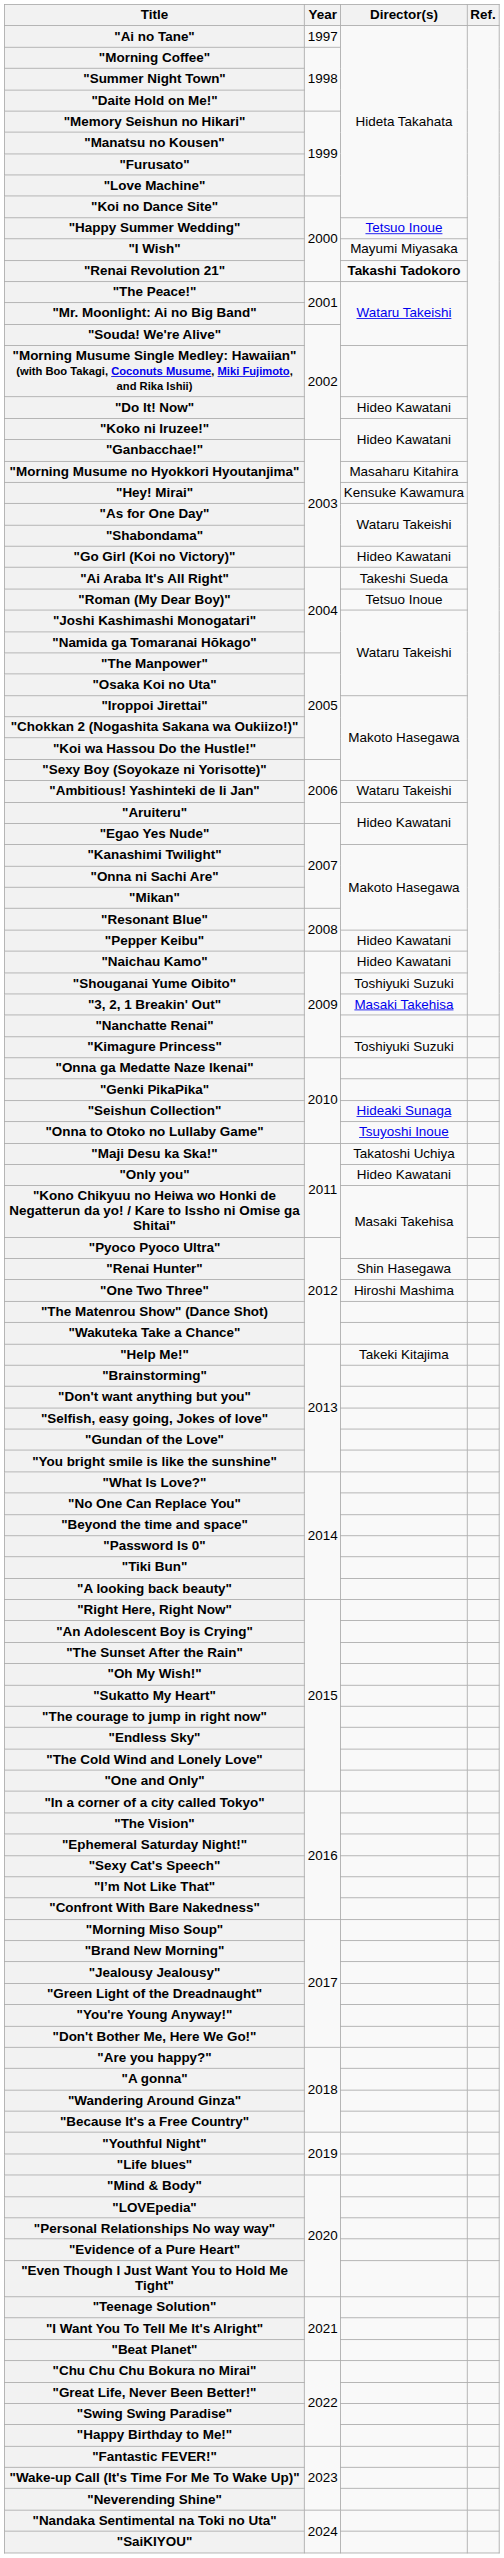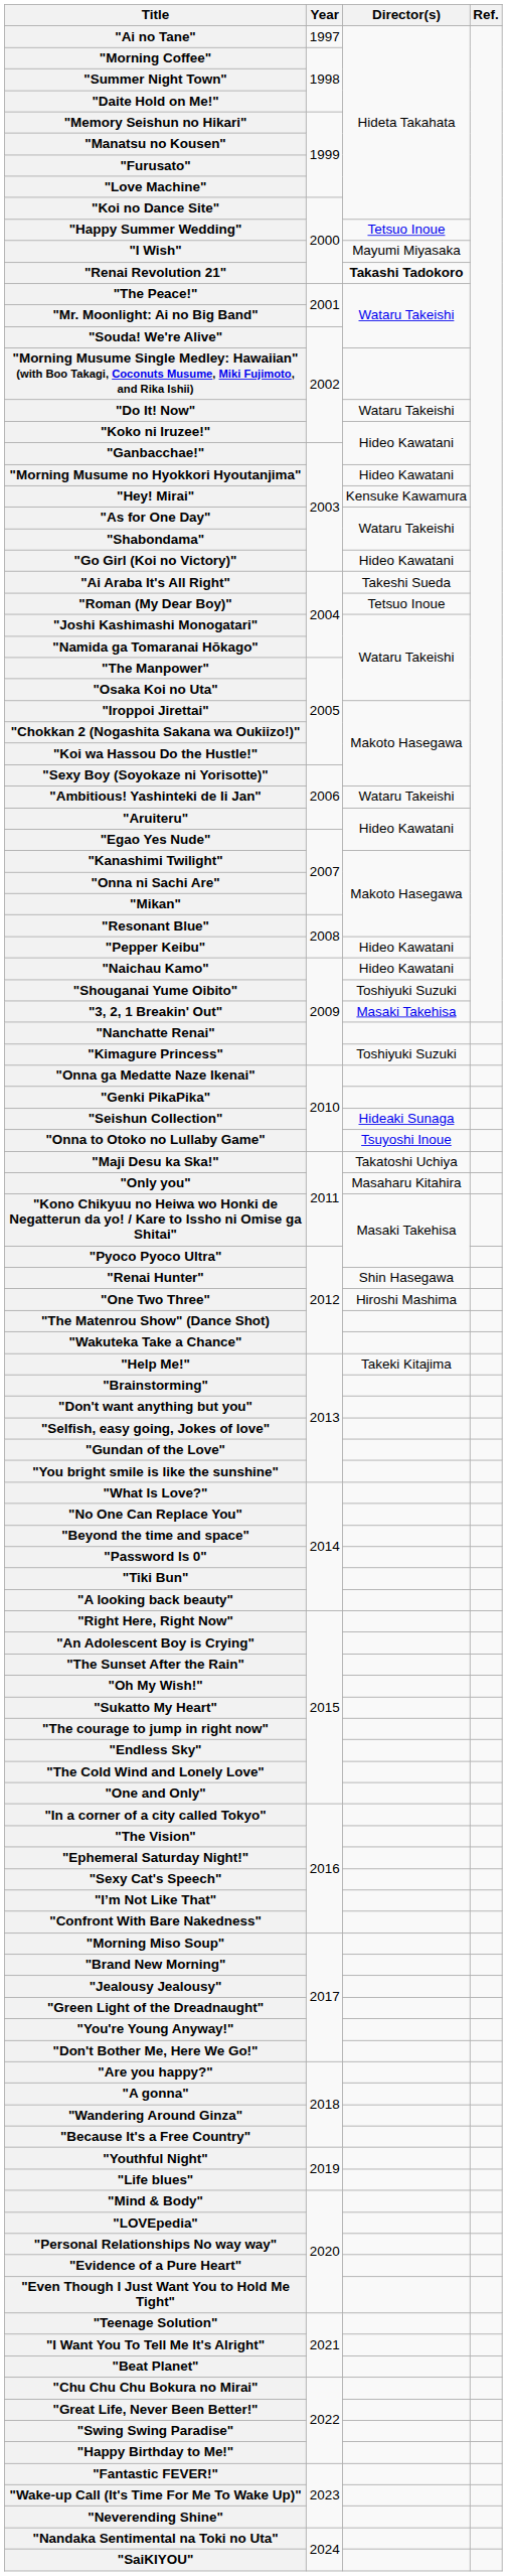 <table class="wikitable plainrowheaders" style="text-align:center;">
 <tr>
 <th width="350">Title</th>
 <th>Year</th>
 <th>Director(s)</th>
 <th>Ref.</th>
 </tr>
 <tr>
 <th scope="row">"Ai no Tane"</th>
 <td>1997</td>
 <td rowspan="9">Hideta Takahata</td>
 <td rowspan="45"></td>
 </tr>
 <tr>
 <th scope="row">"Morning Coffee"</th>
 <td rowspan="3">1998</td>
 </tr>
 <tr>
 <th scope="row">"Summer Night Town"</th>
 </tr>
 <tr>
 <th scope="row">"Daite Hold on Me!"</th>
 </tr>
 <tr>
 <th scope="row">"Memory Seishun no Hikari"</th>
 <td rowspan="4">1999</td>
 </tr>
 <tr>
 <th scope="row">"Manatsu no Kousen"</th>
 </tr>
 <tr>
 <th scope="row">"Furusato"</th>
 </tr>
 <tr>
 <th scope="row">"Love Machine"</th>
 </tr>
 <tr>
 <th scope="row">"Koi no Dance Site"</th>
 <td rowspan="4">2000</td>
 </tr>
 <tr>
 <th scope="row">"Happy Summer Wedding"</th>
 <td align="center"><a href='#'>Tetsuo Inoue</a></td>
 </tr>
 <tr>
 <th scope="row">"I Wish"</th>
 <td align="center">Mayumi Miyasaka</td>
 </tr>
 <tr>
 <th scope="row">"Renai Revolution 21"</th>
 <td align="center"><strong>Takashi Tadokoro</strong></td>
 </tr>
 <tr>
 <th scope="row">"The Peace!"</th>
 <td rowspan="2">2001</td>
 <td rowspan="3"><a href='#'>Wataru Takeishi</a></td>
 </tr>
 <tr>
 <th scope="row">"Mr. Moonlight: Ai no Big Band"</th>
 </tr>
 <tr>
 <th scope="row">"Souda! We're Alive"</th>
 <td rowspan="4">2002</td>
 </tr>
 <tr>
 <th scope="row">"Morning Musume Single Medley: Hawaiian"<br><small>(with Boo Takagi, <a href='#'>Coconuts Musume</a>, <a href='#'>Miki Fujimoto</a>, and Rika Ishii)</small></th>
 <td align="center"></td>
 </tr>
 <tr>
 <th scope="row">"Do It! Now"</th>
-<td align="center">Hideo Kawatani</td>
+<td align="center">Wataru Takeishi</td>
 </tr>
 <tr>
 <th scope="row">"Koko ni Iruzee!"</th>
 <td rowspan="2">Hideo Kawatani</td>
 </tr>
 <tr>
 <th scope="row">"Ganbacchae!"</th>
 <td rowspan="6">2003</td>
 </tr>
 <tr>
 <th scope="row">"Morning Musume no Hyokkori Hyoutanjima"</th>
-<td align="center">Masaharu Kitahira</td>
+<td align="center">Hideo Kawatani</td>
 </tr>
 <tr>
 <th scope="row">"Hey! Mirai"</th>
 <td align="center">Kensuke Kawamura</td>
 </tr>
 <tr>
 <th scope="row">"As for One Day"</th>
 <td rowspan="2">Wataru Takeishi</td>
 </tr>
 <tr>
 <th scope="row">"Shabondama"</th>
 </tr>
 <tr>
 <th scope="row">"Go Girl (Koi no Victory)"</th>
 <td align="center">Hideo Kawatani</td>
 </tr>
 <tr>
 <th scope="row">"Ai Araba It's All Right"</th>
 <td rowspan="4">2004</td>
 <td align="center">Takeshi Sueda</td>
 </tr>
 <tr>
 <th scope="row">"Roman (My Dear Boy)"</th>
 <td align="center">Tetsuo Inoue</td>
 </tr>
 <tr>
 <th scope="row">"Joshi Kashimashi Monogatari"</th>
 <td rowspan="4">Wataru Takeishi</td>
 </tr>
 <tr>
 <th scope="row">"Namida ga Tomaranai Hōkago"</th>
 </tr>
 <tr>
 <th scope="row">"The Manpower"</th>
 <td rowspan="5">2005</td>
 </tr>
 <tr>
 <th scope="row">"Osaka Koi no Uta"</th>
 </tr>
 <tr>
 <th scope="row">"Iroppoi Jirettai"</th>
 <td rowspan="4">Makoto Hasegawa</td>
 </tr>
 <tr>
 <th scope="row">"Chokkan 2 (Nogashita Sakana wa Oukiizo!)"</th>
 </tr>
 <tr>
 <th scope="row">"Koi wa Hassou Do the Hustle!"</th>
 </tr>
 <tr>
 <th scope="row">"Sexy Boy (Soyokaze ni Yorisotte)"</th>
 <td rowspan="3">2006</td>
 </tr>
 <tr>
 <th scope="row">"Ambitious! Yashinteki de Ii Jan"</th>
 <td align="center">Wataru Takeishi</td>
 </tr>
 <tr>
 <th scope="row">"Aruiteru"</th>
 <td rowspan="2">Hideo Kawatani</td>
 </tr>
 <tr>
 <th scope="row">"Egao Yes Nude"</th>
 <td rowspan="4">2007</td>
 </tr>
 <tr>
 <th scope="row">"Kanashimi Twilight"</th>
 <td rowspan="4">Makoto Hasegawa</td>
 </tr>
 <tr>
 <th scope="row">"Onna ni Sachi Are"</th>
 </tr>
 <tr>
 <th scope="row">"Mikan"</th>
 </tr>
 <tr>
 <th scope="row">"Resonant Blue"</th>
 <td rowspan="2">2008</td>
 </tr>
 <tr>
 <th scope="row">"Pepper Keibu"</th>
 <td align="center">Hideo Kawatani</td>
 </tr>
 <tr>
 <th scope="row">"Naichau Kamo"</th>
 <td rowspan="5">2009</td>
 <td align="center">Hideo Kawatani</td>
 </tr>
 <tr>
 <th scope="row">"Shouganai Yume Oibito"</th>
 <td align="center">Toshiyuki Suzuki</td>
 </tr>
 <tr>
 <th scope="row">"3, 2, 1 Breakin' Out"</th>
 <td align="center"><a href='#'>Masaki Takehisa</a></td>
 </tr>
 <tr>
 <th scope="row">"Nanchatte Renai"</th>
 <td align="center"></td>
 <td align="center"></td>
 </tr>
 <tr>
 <th scope="row">"Kimagure Princess"</th>
 <td align="center">Toshiyuki Suzuki</td>
 <td align="center"></td>
 </tr>
 <tr>
 <th scope="row">"Onna ga Medatte Naze Ikenai"</th>
 <td rowspan="4">2010</td>
 <td align="center"></td>
 <td align="center"></td>
 </tr>
 <tr>
 <th scope="row">"Genki PikaPika"</th>
 <td align="center"></td>
 <td align="center"></td>
 </tr>
 <tr>
 <th scope="row">"Seishun Collection"</th>
 <td align="center"><a href='#'>Hideaki Sunaga</a></td>
 <td align="center"></td>
 </tr>
 <tr>
 <th scope="row">"Onna to Otoko no Lullaby Game"</th>
 <td align="center"><a href='#'>Tsuyoshi Inoue</a></td>
 <td align="center"></td>
 </tr>
 <tr>
 <th scope="row">"Maji Desu ka Ska!"</th>
 <td rowspan="3">2011</td>
 <td align="center">Takatoshi Uchiya</td>
 <td align="center"></td>
 </tr>
 <tr>
 <th scope="row">"Only you"</th>
-<td align="center">Hideo Kawatani</td>
+<td align="center">Masaharu Kitahira</td>
 <td align="center"></td>
 </tr>
 <tr>
 <th scope="row">"Kono Chikyuu no Heiwa wo Honki de Negatterun da yo! / Kare to Issho ni Omise ga Shitai"</th>
 <td rowspan="2">Masaki Takehisa</td>
 <td align="center"></td>
 </tr>
 <tr>
 <th scope="row">"Pyoco Pyoco Ultra"</th>
 <td rowspan="5">2012</td>
 <td align="center"></td>
 </tr>
 <tr>
 <th scope="row">"Renai Hunter"</th>
 <td align="center">Shin Hasegawa</td>
 <td align="center"></td>
 </tr>
 <tr>
 <th scope="row">"One Two Three"</th>
 <td aligh="center">Hiroshi Mashima</td>
 <td align="center"></td>
 </tr>
 <tr>
 <th scope="row">"The Matenrou Show" (Dance Shot)</th>
 <td aligh="center"></td>
 <td align="center"></td>
 </tr>
 <tr>
 <th scope="row">"Wakuteka Take a Chance"</th>
 <td aligh="center"></td>
 <td align="center"></td>
 </tr>
 <tr>
 <th scope="row">"Help Me!"</th>
 <td rowspan="6">2013</td>
 <td align="center">Takeki Kitajima</td>
 <td align="center"></td>
 </tr>
 <tr>
 <th scope="row">"Brainstorming"</th>
 <td align="center"></td>
 <td align="center"></td>
 </tr>
 <tr>
 <th scope="row">"Don't want anything but you"</th>
 <td align="center"></td>
 <td align="center"></td>
 </tr>
 <tr>
 <th scope="row">"Selfish, easy going, Jokes of love"</th>
 <td align="center"></td>
 <td align="center"></td>
 </tr>
 <tr>
 <th scope="row">"Gundan of the Love"</th>
 <td align="center"></td>
 <td align="center"></td>
 </tr>
 <tr>
 <th scope="row">"You bright smile is like the sunshine"</th>
 <td align="center"></td>
 <td align="center"></td>
 </tr>
 <tr>
 <th scope="row">"What Is Love?"</th>
 <td rowspan="6">2014</td>
 <td align="center"></td>
 <td align="center"></td>
 </tr>
 <tr>
 <th scope="row">"No One Can Replace You"</th>
 <td align="center"></td>
 <td align="center"></td>
 </tr>
 <tr>
 <th scope="row">"Beyond the time and space"</th>
 <td align="center"></td>
 <td align="center"></td>
 </tr>
 <tr>
 <th scope="row">"Password Is 0"</th>
 <td align="center"></td>
 <td align="center"></td>
 </tr>
 <tr>
 <th scope="row">"Tiki Bun"</th>
 <td align="center"></td>
 <td align="center"></td>
 </tr>
 <tr>
 <th scope="row">"A looking back beauty"</th>
 <td align="center"></td>
 <td align="center"></td>
 </tr>
 <tr>
 <th scope="row">"Right Here, Right Now"</th>
 <td rowspan="9">2015</td>
 <td align="center"></td>
 <td align="center"></td>
 </tr>
 <tr>
 <th scope="row">"An Adolescent Boy is Crying"</th>
 <td align="center"></td>
 <td align="center"></td>
 </tr>
 <tr>
 <th scope="row">"The Sunset After the Rain"</th>
 <td align="center"></td>
 <td align="center"></td>
 </tr>
 <tr>
 <th scope="row">"Oh My Wish!"</th>
 <td align="center"></td>
 <td align="center"></td>
 </tr>
 <tr>
 <th scope="row">"Sukatto My Heart"</th>
 <td align="center"></td>
 <td align="center"></td>
 </tr>
 <tr>
 <th scope="row">"The courage to jump in right now"</th>
 <td align="center"></td>
 <td align="center"></td>
 </tr>
 <tr>
 <th scope="row">"Endless Sky"</th>
 <td align="center"></td>
 <td align="center"></td>
 </tr>
 <tr>
 <th scope="row">"The Cold Wind and Lonely Love"</th>
 <td align="center"></td>
 <td align="center"></td>
 </tr>
 <tr>
 <th scope="row">"One and Only"</th>
 <td align="center"></td>
 <td align="center"></td>
 </tr>
 <tr>
 <th scope="row">"In a corner of a city called Tokyo"</th>
 <td rowspan="6">2016</td>
 <td align="center"></td>
 <td align="center"></td>
 </tr>
 <tr>
 <th scope="row">"The Vision"</th>
 <td align="center"></td>
 <td align="center"></td>
 </tr>
 <tr>
 <th scope="row">"Ephemeral Saturday Night!"</th>
 <td align="center"></td>
 <td align="center"></td>
 </tr>
 <tr>
 <th scope="row">"Sexy Cat's Speech"</th>
 <td align="center"></td>
 <td align="center"></td>
 </tr>
 <tr>
 <th scope="row">"I’m Not Like That"</th>
 <td align="center"></td>
 <td align="center"></td>
 </tr>
 <tr>
 <th scope="row">"Confront With Bare Nakedness"</th>
 <td align="center"></td>
 <td align="center"></td>
 </tr>
 <tr>
 <th scope="row">"Morning Miso Soup"</th>
 <td rowspan="6">2017</td>
 <td align="center"></td>
 <td align="center"></td>
 </tr>
 <tr>
 <th scope="row">"Brand New Morning"</th>
 <td align="center"></td>
 <td align="center"></td>
 </tr>
 <tr>
 <th scope="row">"Jealousy Jealousy"</th>
 <td align="center"></td>
 <td align="center"></td>
 </tr>
 <tr>
 <th scope="row">"Green Light of the Dreadnaught"</th>
 <td align="center"></td>
 <td align="center"></td>
 </tr>
 <tr>
 <th scope="row">"You're Young Anyway!"</th>
 <td align="center"></td>
 <td align="center"></td>
 </tr>
 <tr>
 <th scope="row">"Don't Bother Me, Here We Go!"</th>
 <td align="center"></td>
 <td align="center"></td>
 </tr>
 <tr>
 <th scope="row">"Are you happy?"</th>
 <td rowspan="4">2018</td>
 <td align="center"></td>
 <td align="center"></td>
 </tr>
 <tr>
 <th scope="row">"A gonna"</th>
 <td align="center"></td>
 <td align="center"></td>
 </tr>
 <tr>
 <th scope="row">"Wandering Around Ginza"</th>
 <td align="center"></td>
 <td align="center"></td>
 </tr>
 <tr>
 <th scope="row">"Because It's a Free Country"</th>
 <td align="center"></td>
 <td align="center"></td>
 </tr>
 <tr>
 <th scope="row">"Youthful Night"</th>
 <td rowspan="2">2019</td>
 <td align="center"></td>
 <td align="center"></td>
 </tr>
 <tr>
 <th scope="row">"Life blues"</th>
 <td align="center"></td>
 <td align="center"></td>
 </tr>
 <tr>
 <th scope="row">"Mind & Body"</th>
 <td rowspan="5" align="center">2020</td>
 <td align="center"></td>
 <td align="center"></td>
 </tr>
 <tr>
 <th scope="row">"LOVEpedia"</th>
 <td align="center"></td>
 <td align="center"></td>
 </tr>
 <tr>
 <th scope="row">"Personal Relationships No way way"</th>
 <td align="center"></td>
 <td align="center"></td>
 </tr>
 <tr>
 <th scope="row">"Evidence of a Pure Heart"</th>
 <td align="center"></td>
 <td align="center"></td>
 </tr>
 <tr>
 <th scope="row">"Even Though I Just Want You to Hold Me Tight"</th>
 <td align="center"></td>
 <td align="center"></td>
 </tr>
 <tr>
 <th scope="row">"Teenage Solution"</th>
 <td rowspan="3" align="center">2021</td>
 <td align="center"></td>
 <td align="center"></td>
 </tr>
 <tr>
 <th scope="row">"I Want You To Tell Me It's Alright"</th>
 <td align="center"></td>
 <td align="center"></td>
 </tr>
 <tr>
 <th scope="row">"Beat Planet"</th>
 <td align="center"></td>
 <td align="center"></td>
 </tr>
 <tr>
 <th scope="row">"Chu Chu Chu Bokura no Mirai"</th>
 <td rowspan="4" align="center">2022</td>
 <td align="center"></td>
 <td align="center"></td>
 </tr>
 <tr>
 <th scope="row">"Great Life, Never Been Better!"</th>
 <td align="center"></td>
 <td align="center"></td>
 </tr>
 <tr>
 <th scope="row">"Swing Swing Paradise"</th>
 <td align="center"></td>
 <td align="center"></td>
 </tr>
 <tr>
 <th scope="row">"Happy Birthday to Me!"</th>
 <td align="center"></td>
 <td align="center"></td>
 </tr>
 <tr>
 <th scope="row">"Fantastic FEVER!"</th>
 <td rowspan="3" align="center">2023</td>
 <td align="center"></td>
 <td align="center"></td>
 </tr>
 <tr>
 <th scope="row">"Wake-up Call (It's Time For Me To Wake Up)"</th>
 <td align="center"></td>
 <td align="center"></td>
 </tr>
 <tr>
 <th scope="row">"Neverending Shine"</th>
 <td align="center"></td>
 </tr>
 <tr>
 <th scope="row">"Nandaka Sentimental na Toki no Uta"</th>
 <td rowspan="2" align="center">2024</td>
 <td align="center"></td>
 <td align="center"></td>
 </tr>
 <tr>
 <th scope="row">"SaiKIYOU"</th>
 <td align="center"></td>
 <td align="center"></td>
 </tr>
 </table>
